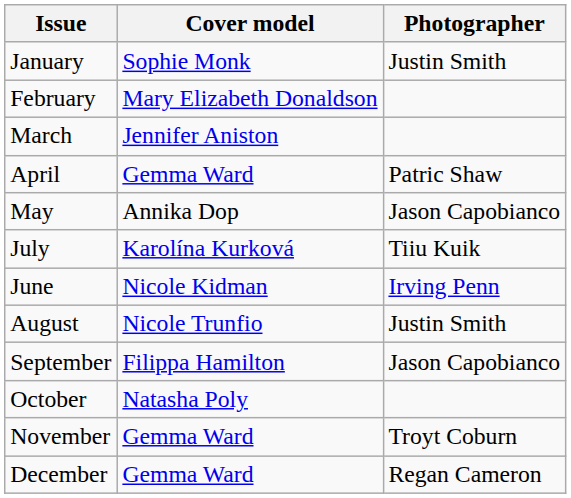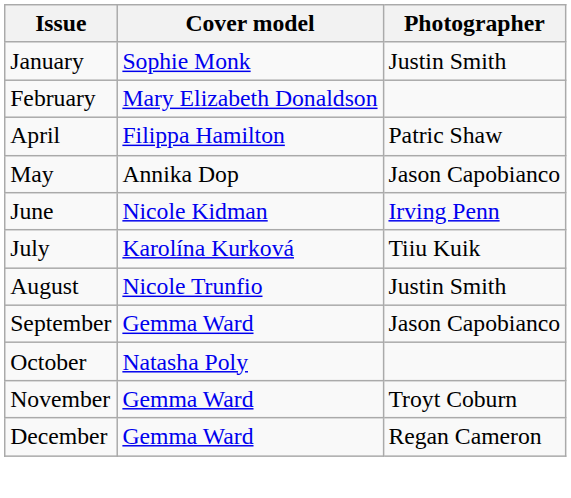 <table class="wikitable">
 <tr>
 <th>Issue</th>
 <th>Cover model</th>
 <th>Photographer</th>
 </tr>
 <tr>
 <td>January</td>
 <td><a href='#'>Sophie Monk</a></td>
 <td>Justin Smith</td>
 </tr>
 <tr>
 <td>February</td>
 <td><a href='#'>Mary Elizabeth Donaldson</a></td>
 <td></td>
 </tr>
 <tr>
-<td>March</td>
-<td><a href='#'>Jennifer Aniston</a></td>
-<td></td>
-</tr>
-<tr>
 <td>April</td>
-<td><a href='#'>Gemma Ward</a></td>
+<td><a href='#'>Filippa Hamilton</a></td>
 <td>Patric Shaw</td>
 </tr>
 <tr>
 <td>May</td>
 <td>Annika Dop</td>
 <td>Jason Capobianco</td>
 </tr>
 <tr>
+<td>June</td>
+<td><a href='#'>Nicole Kidman</a></td>
+<td><a href='#'>Irving Penn</a></td>
+</tr>
+<tr>
 <td>July</td>
 <td><a href='#'>Karolína Kurková</a></td>
 <td>Tiiu Kuik</td>
-</tr>
-<tr>
-<td>June</td>
-<td><a href='#'>Nicole Kidman</a></td>
-<td><a href='#'>Irving Penn</a></td>
 </tr>
 <tr>
 <td>August</td>
 <td><a href='#'>Nicole Trunfio</a></td>
 <td>Justin Smith</td>
 </tr>
 <tr>
 <td>September</td>
-<td><a href='#'>Filippa Hamilton</a></td>
+<td><a href='#'>Gemma Ward</a></td>
 <td>Jason Capobianco</td>
 </tr>
 <tr>
 <td>October</td>
 <td><a href='#'>Natasha Poly</a></td>
 <td></td>
 </tr>
 <tr>
 <td>November</td>
 <td><a href='#'>Gemma Ward</a></td>
 <td>Troyt Coburn</td>
 </tr>
 <tr>
 <td>December</td>
 <td><a href='#'>Gemma Ward</a></td>
 <td>Regan Cameron</td>
 </tr>
 </table>
